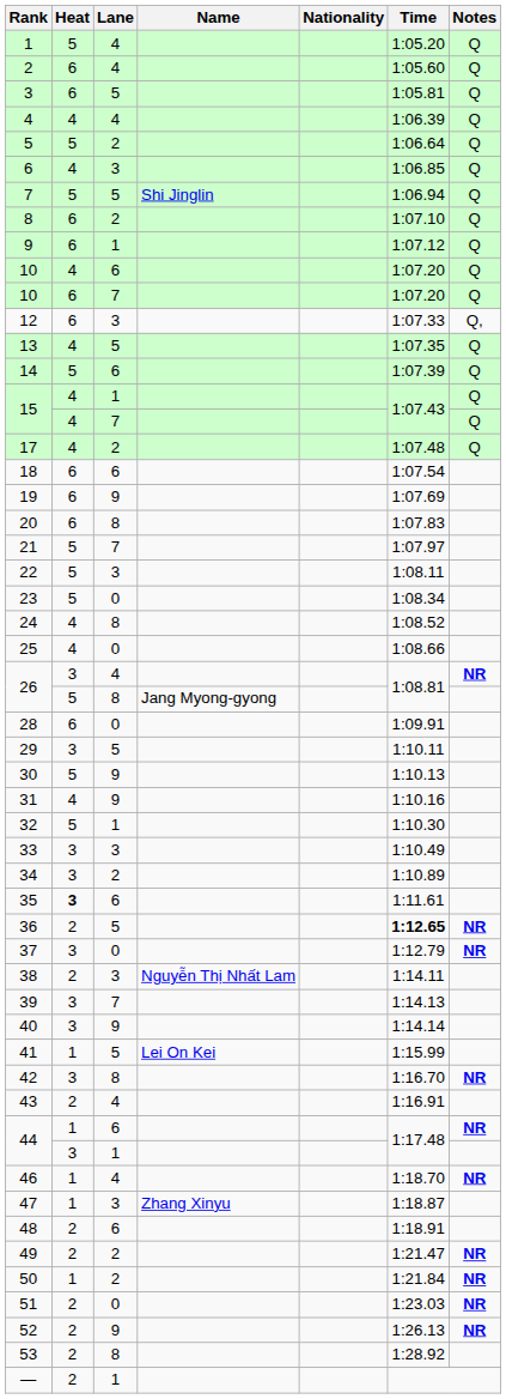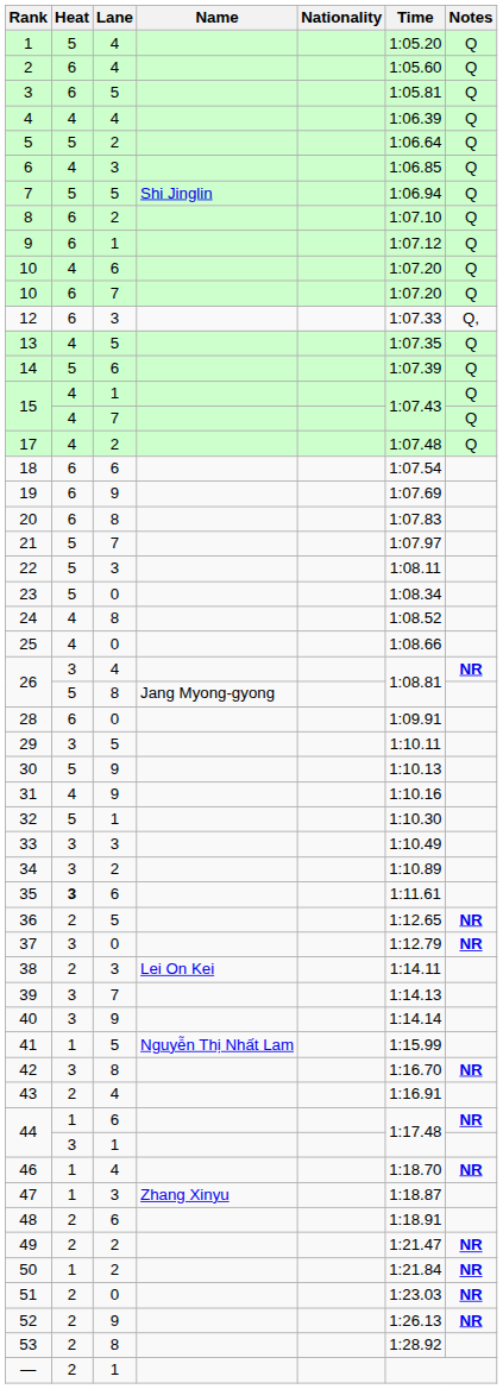 <table class="wikitable sortable" style="text-align:center">
 <tr>
 <th>Rank</th>
 <th>Heat</th>
 <th>Lane</th>
 <th>Name</th>
 <th>Nationality</th>
 <th>Time</th>
 <th>Notes</th>
 </tr>
 <tr bgcolor=ccffcc>
 <td>1</td>
 <td>5</td>
 <td>4</td>
 <td align=left></td>
 <td align=left></td>
 <td>1:05.20</td>
 <td>Q</td>
 </tr>
 <tr bgcolor=ccffcc>
 <td>2</td>
 <td>6</td>
 <td>4</td>
 <td align=left></td>
 <td align=left></td>
 <td>1:05.60</td>
 <td>Q</td>
 </tr>
 <tr bgcolor=ccffcc>
 <td>3</td>
 <td>6</td>
 <td>5</td>
 <td align=left></td>
 <td align=left></td>
 <td>1:05.81</td>
 <td>Q</td>
 </tr>
 <tr bgcolor=ccffcc>
 <td>4</td>
 <td>4</td>
 <td>4</td>
 <td align=left></td>
 <td align=left></td>
 <td>1:06.39</td>
 <td>Q</td>
 </tr>
 <tr bgcolor=ccffcc>
 <td>5</td>
 <td>5</td>
 <td>2</td>
 <td align=left></td>
 <td align=left></td>
 <td>1:06.64</td>
 <td>Q</td>
 </tr>
 <tr bgcolor=ccffcc>
 <td>6</td>
 <td>4</td>
 <td>3</td>
 <td align=left></td>
 <td align=left></td>
 <td>1:06.85</td>
 <td>Q</td>
 </tr>
 <tr bgcolor=ccffcc>
 <td>7</td>
 <td>5</td>
 <td>5</td>
 <td align=left><a href='#'>Shi Jinglin</a></td>
 <td align=left></td>
 <td>1:06.94</td>
 <td>Q</td>
 </tr>
 <tr bgcolor=ccffcc>
 <td>8</td>
 <td>6</td>
 <td>2</td>
 <td align=left></td>
 <td align=left></td>
 <td>1:07.10</td>
 <td>Q</td>
 </tr>
 <tr bgcolor=ccffcc>
 <td>9</td>
 <td>6</td>
 <td>1</td>
 <td align=left></td>
 <td align=left></td>
 <td>1:07.12</td>
 <td>Q</td>
 </tr>
 <tr bgcolor=ccffcc>
 <td>10</td>
 <td>4</td>
 <td>6</td>
 <td align=left></td>
 <td align=left></td>
 <td>1:07.20</td>
 <td>Q</td>
 </tr>
 <tr bgcolor=ccffcc>
 <td>10</td>
 <td>6</td>
 <td>7</td>
 <td align=left></td>
 <td align=left></td>
 <td>1:07.20</td>
 <td>Q</td>
 </tr>
 <tr>
 <td>12</td>
 <td>6</td>
 <td>3</td>
 <td align=left></td>
 <td align=left></td>
 <td>1:07.33</td>
 <td>Q, </td>
 </tr>
 <tr bgcolor=ccffcc>
 <td>13</td>
 <td>4</td>
 <td>5</td>
 <td align=left></td>
 <td align=left></td>
 <td>1:07.35</td>
 <td>Q</td>
 </tr>
 <tr bgcolor=ccffcc>
 <td>14</td>
 <td>5</td>
 <td>6</td>
 <td align=left></td>
 <td align=left></td>
 <td>1:07.39</td>
 <td>Q</td>
 </tr>
 <tr bgcolor=ccffcc>
 <td rowspan=2>15</td>
 <td>4</td>
 <td>1</td>
 <td align=left></td>
 <td align=left></td>
 <td rowspan=2>1:07.43</td>
 <td>Q</td>
 </tr>
 <tr bgcolor=ccffcc>
 <td>4</td>
 <td>7</td>
 <td align=left></td>
 <td align=left></td>
 <td>Q</td>
 </tr>
 <tr bgcolor=ccffcc>
 <td>17</td>
 <td>4</td>
 <td>2</td>
 <td align=left></td>
 <td align=left></td>
 <td>1:07.48</td>
 <td>Q</td>
 </tr>
 <tr>
 <td>18</td>
 <td>6</td>
 <td>6</td>
 <td align=left></td>
 <td align=left></td>
 <td>1:07.54</td>
 <td></td>
 </tr>
 <tr>
 <td>19</td>
 <td>6</td>
 <td>9</td>
 <td align=left></td>
 <td align=left></td>
 <td>1:07.69</td>
 <td></td>
 </tr>
 <tr>
 <td>20</td>
 <td>6</td>
 <td>8</td>
 <td align=left></td>
 <td align=left></td>
 <td>1:07.83</td>
 <td></td>
 </tr>
 <tr>
 <td>21</td>
 <td>5</td>
 <td>7</td>
 <td align=left></td>
 <td align=left></td>
 <td>1:07.97</td>
 <td></td>
 </tr>
 <tr>
 <td>22</td>
 <td>5</td>
 <td>3</td>
 <td align=left></td>
 <td align=left></td>
 <td>1:08.11</td>
 <td></td>
 </tr>
 <tr>
 <td>23</td>
 <td>5</td>
 <td>0</td>
 <td align=left></td>
 <td align=left></td>
 <td>1:08.34</td>
 <td></td>
 </tr>
 <tr>
 <td>24</td>
 <td>4</td>
 <td>8</td>
 <td align=left></td>
 <td align=left></td>
 <td>1:08.52</td>
 <td></td>
 </tr>
 <tr>
 <td>25</td>
 <td>4</td>
 <td>0</td>
 <td align=left></td>
 <td align=left></td>
 <td>1:08.66</td>
 <td></td>
 </tr>
 <tr>
 <td rowspan=2>26</td>
 <td>3</td>
 <td>4</td>
 <td align=left></td>
 <td align=left></td>
 <td rowspan=2>1:08.81</td>
 <td><strong><a href='#'>NR</a></strong></td>
 </tr>
 <tr>
 <td>5</td>
 <td>8</td>
 <td align=left>Jang Myong-gyong</td>
 <td align=left></td>
 <td></td>
 </tr>
 <tr>
 <td>28</td>
 <td>6</td>
 <td>0</td>
 <td align=left></td>
 <td align=left></td>
 <td>1:09.91</td>
 <td></td>
 </tr>
 <tr>
 <td>29</td>
 <td>3</td>
 <td>5</td>
 <td align=left></td>
 <td align=left></td>
 <td>1:10.11</td>
 <td></td>
 </tr>
 <tr>
 <td>30</td>
 <td>5</td>
 <td>9</td>
 <td align=left></td>
 <td align=left></td>
 <td>1:10.13</td>
 <td></td>
 </tr>
 <tr>
 <td>31</td>
 <td>4</td>
 <td>9</td>
 <td align=left></td>
 <td align=left></td>
 <td>1:10.16</td>
 <td></td>
 </tr>
 <tr>
 <td>32</td>
 <td>5</td>
 <td>1</td>
 <td align=left></td>
 <td align=left></td>
 <td>1:10.30</td>
 <td></td>
 </tr>
 <tr>
 <td>33</td>
 <td>3</td>
 <td>3</td>
 <td align=left></td>
 <td align=left></td>
 <td>1:10.49</td>
 <td></td>
 </tr>
 <tr>
 <td>34</td>
 <td>3</td>
 <td>2</td>
 <td align=left></td>
 <td align=left></td>
 <td>1:10.89</td>
 <td></td>
 </tr>
 <tr>
 <td>35</td>
 <td><strong>3</strong></td>
 <td>6</td>
 <td align=left></td>
 <td align=left></td>
 <td>1:11.61</td>
 <td></td>
 </tr>
 <tr>
 <td>36</td>
 <td>2</td>
 <td>5</td>
 <td align=left></td>
 <td align=left></td>
-<td><strong>1:12.65</strong></td>
+<td>1:12.65</td>
 <td><strong><a href='#'>NR</a></strong></td>
 </tr>
 <tr>
 <td>37</td>
 <td>3</td>
 <td>0</td>
 <td align=left></td>
 <td align=left></td>
 <td>1:12.79</td>
 <td><strong><a href='#'>NR</a></strong></td>
 </tr>
 <tr>
 <td>38</td>
 <td>2</td>
 <td>3</td>
-<td align=left><a href='#'>Nguyễn Thị Nhất Lam</a></td>
+<td align=left><a href='#'>Lei On Kei</a></td>
 <td align=left></td>
 <td>1:14.11</td>
 <td></td>
 </tr>
 <tr>
 <td>39</td>
 <td>3</td>
 <td>7</td>
 <td align=left></td>
 <td align=left></td>
 <td>1:14.13</td>
 <td></td>
 </tr>
 <tr>
 <td>40</td>
 <td>3</td>
 <td>9</td>
 <td align=left></td>
 <td align=left></td>
 <td>1:14.14</td>
 <td></td>
 </tr>
 <tr>
 <td>41</td>
 <td>1</td>
 <td>5</td>
-<td align=left><a href='#'>Lei On Kei</a></td>
+<td align=left><a href='#'>Nguyễn Thị Nhất Lam</a></td>
 <td align=left></td>
 <td>1:15.99</td>
 <td></td>
 </tr>
 <tr>
 <td>42</td>
 <td>3</td>
 <td>8</td>
 <td align=left></td>
 <td align=left></td>
 <td>1:16.70</td>
 <td><strong><a href='#'>NR</a></strong></td>
 </tr>
 <tr>
 <td>43</td>
 <td>2</td>
 <td>4</td>
 <td align=left></td>
 <td align=left></td>
 <td>1:16.91</td>
 <td></td>
 </tr>
 <tr>
 <td rowspan=2>44</td>
 <td>1</td>
 <td>6</td>
 <td align=left></td>
 <td align=left></td>
 <td rowspan=2>1:17.48</td>
 <td><strong><a href='#'>NR</a></strong></td>
 </tr>
 <tr>
 <td>3</td>
 <td>1</td>
 <td align=left></td>
 <td align=left></td>
 <td></td>
 </tr>
 <tr>
 <td>46</td>
 <td>1</td>
 <td>4</td>
 <td align=left></td>
 <td align=left></td>
 <td>1:18.70</td>
 <td><strong><a href='#'>NR</a></strong></td>
 </tr>
 <tr>
 <td>47</td>
 <td>1</td>
 <td>3</td>
 <td align=left><a href='#'>Zhang Xinyu</a></td>
 <td align=left></td>
 <td>1:18.87</td>
 <td></td>
 </tr>
 <tr>
 <td>48</td>
 <td>2</td>
 <td>6</td>
 <td align=left></td>
 <td align=left></td>
 <td>1:18.91</td>
 <td></td>
 </tr>
 <tr>
 <td>49</td>
 <td>2</td>
 <td>2</td>
 <td align=left></td>
 <td align=left></td>
 <td>1:21.47</td>
 <td><strong><a href='#'>NR</a></strong></td>
 </tr>
 <tr>
 <td>50</td>
 <td>1</td>
 <td>2</td>
 <td align=left></td>
 <td align=left></td>
 <td>1:21.84</td>
 <td><strong><a href='#'>NR</a></strong></td>
 </tr>
 <tr>
 <td>51</td>
 <td>2</td>
 <td>0</td>
 <td align=left></td>
 <td align=left></td>
 <td>1:23.03</td>
 <td><strong><a href='#'>NR</a></strong></td>
 </tr>
 <tr>
 <td>52</td>
 <td>2</td>
 <td>9</td>
 <td align=left></td>
 <td align=left></td>
 <td>1:26.13</td>
 <td><strong><a href='#'>NR</a></strong></td>
 </tr>
 <tr>
 <td>53</td>
 <td>2</td>
 <td>8</td>
 <td align=left></td>
 <td align=left></td>
 <td>1:28.92</td>
 <td></td>
 </tr>
 <tr>
 <td>—</td>
 <td>2</td>
 <td>1</td>
 <td align=left></td>
 <td align=left></td>
 <td colspan=2></td>
 </tr>
 </table>
